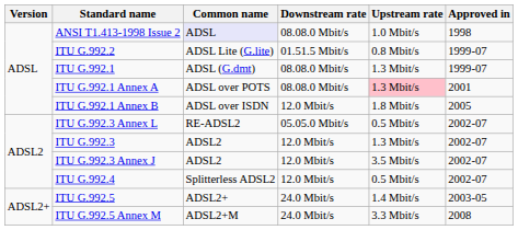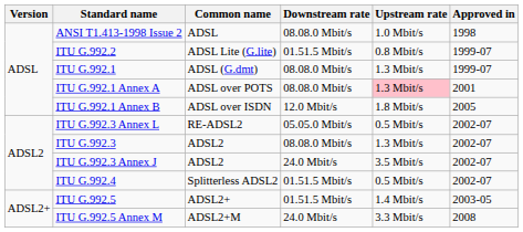 <table class="wikitable sortable">
 <tr>
 <th>Version</th>
 <th>Standard name</th>
 <th>Common name</th>
 <th>Downstream rate</th>
 <th>Upstream rate</th>
 <th>Approved in</th>
 </tr>
 <tr>
 <td rowspan=5>ADSL</td>
 <td><a href='#'>ANSI T1.413-1998 Issue 2</a></td>
-<td style="background: lavender;">ADSL</td>
+<td>ADSL</td>
 <td><span>08.0</span>8.0 Mbit/s</td>
 <td>1.0 Mbit/s</td>
 <td>1998</td>
 </tr>
 <tr>
 <td><a href='#'>ITU G.992.2</a></td>
 <td>ADSL Lite (<a href='#'>G.lite</a>)</td>
 <td><span>01.5</span>1.5 Mbit/s</td>
 <td>0.8 Mbit/s</td>
 <td>1999-07</td>
 </tr>
 <tr>
 <td><a href='#'>ITU G.992.1</a></td>
 <td>ADSL (<a href='#'>G.dmt</a>)</td>
 <td><span>08.0</span>8.0 Mbit/s</td>
 <td>1.3 Mbit/s</td>
 <td>1999-07</td>
 </tr>
 <tr>
 <td><a href='#'>ITU G.992.1 Annex A</a></td>
 <td>ADSL over POTS</td>
 <td><span>08.0</span>8.0 Mbit/s</td>
 <td style="background: pink;">1.3 Mbit/s</td>
 <td>2001</td>
 </tr>
 <tr>
 <td><a href='#'>ITU G.992.1 Annex B</a></td>
 <td>ADSL over ISDN</td>
 <td>12.0 Mbit/s</td>
 <td>1.8 Mbit/s</td>
 <td>2005</td>
 </tr>
 <tr>
 <td rowspan=4>ADSL2</td>
 <td><a href='#'>ITU G.992.3 Annex L</a></td>
 <td>RE-ADSL2</td>
 <td><span>05.0</span>5.0 Mbit/s</td>
 <td>0.5 Mbit/s</td>
 <td>2002-07</td>
 </tr>
 <tr>
 <td><a href='#'>ITU G.992.3</a></td>
 <td>ADSL2</td>
-<td>12.0 Mbit/s</td>
+<td><span>08.0</span>8.0 Mbit/s</td>
 <td>1.3 Mbit/s</td>
 <td>2002-07</td>
 </tr>
 <tr>
 <td><a href='#'>ITU G.992.3 Annex J</a></td>
 <td>ADSL2</td>
-<td>12.0 Mbit/s</td>
+<td>24.0 Mbit/s</td>
 <td>3.5 Mbit/s</td>
 <td>2002-07</td>
 </tr>
 <tr>
 <td><a href='#'>ITU G.992.4</a></td>
 <td>Splitterless ADSL2</td>
-<td>12.0 Mbit/s</td>
+<td><span>01.5</span>1.5 Mbit/s</td>
 <td>0.5 Mbit/s</td>
 <td>2002-07</td>
 </tr>
 <tr>
 <td rowspan=2>ADSL2+</td>
 <td><a href='#'>ITU G.992.5</a></td>
 <td>ADSL2+</td>
-<td>24.0 Mbit/s</td>
+<td><span>01.5</span>1.5 Mbit/s</td>
 <td>1.4 Mbit/s</td>
 <td>2003-05</td>
 </tr>
 <tr>
 <td><a href='#'>ITU G.992.5 Annex M</a></td>
 <td>ADSL2+M</td>
 <td>24.0 Mbit/s</td>
 <td>3.3 Mbit/s</td>
 <td>2008</td>
 </tr>
 </table>
